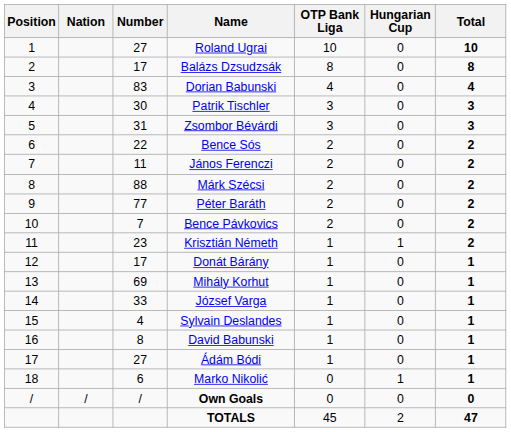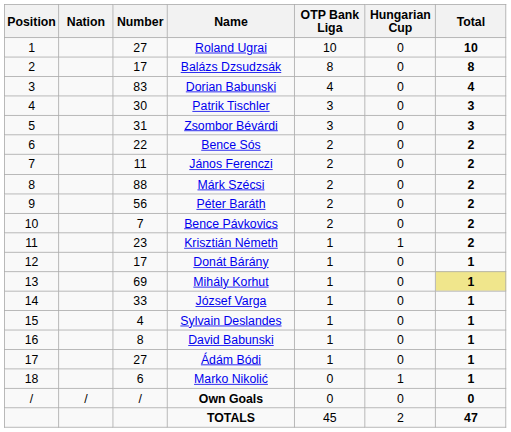 <table class="wikitable" style="font-size: 95%; text-align: center;">
 <tr>
 <th width=60>Position</th>
 <th width=60>Nation</th>
 <th width=60>Number</th>
 <th width=150>Name</th>
 <th width=80>OTP Bank Liga</th>
 <th width=80>Hungarian Cup</th>
 <th width=80>Total</th>
 </tr>
 <tr>
 <td>1</td>
 <td></td>
 <td>27</td>
 <td><a href='#'>Roland Ugrai</a></td>
 <td>10</td>
 <td>0</td>
 <td><strong>10</strong></td>
 </tr>
 <tr>
 <td>2</td>
 <td></td>
 <td>17</td>
 <td><a href='#'>Balázs Dzsudzsák</a></td>
 <td>8</td>
 <td>0</td>
 <td><strong>8</strong></td>
 </tr>
 <tr>
 <td>3</td>
 <td></td>
 <td>83</td>
 <td><a href='#'>Dorian Babunski</a></td>
 <td>4</td>
 <td>0</td>
 <td><strong>4</strong></td>
 </tr>
 <tr>
 <td>4</td>
 <td></td>
 <td>30</td>
 <td><a href='#'>Patrik Tischler</a></td>
 <td>3</td>
 <td>0</td>
 <td><strong>3</strong></td>
 </tr>
 <tr>
 <td>5</td>
 <td></td>
 <td>31</td>
 <td><a href='#'>Zsombor Bévárdi</a></td>
 <td>3</td>
 <td>0</td>
 <td><strong>3</strong></td>
 </tr>
 <tr>
 <td>6</td>
 <td></td>
 <td>22</td>
 <td><a href='#'>Bence Sós</a></td>
 <td>2</td>
 <td>0</td>
 <td><strong>2</strong></td>
 </tr>
 <tr>
 <td>7</td>
 <td></td>
 <td>11</td>
 <td><a href='#'>János Ferenczi</a></td>
 <td>2</td>
 <td>0</td>
 <td><strong>2</strong></td>
 </tr>
 <tr>
 <td>8</td>
 <td></td>
 <td>88</td>
 <td><a href='#'>Márk Szécsi</a></td>
 <td>2</td>
 <td>0</td>
 <td><strong>2</strong></td>
 </tr>
 <tr>
 <td>9</td>
 <td></td>
-<td>77</td>
+<td>56</td>
 <td><a href='#'>Péter Baráth</a></td>
 <td>2</td>
 <td>0</td>
 <td><strong>2</strong></td>
 </tr>
 <tr>
 <td>10</td>
 <td></td>
 <td>7</td>
 <td><a href='#'>Bence Pávkovics</a></td>
 <td>2</td>
 <td>0</td>
 <td><strong>2</strong></td>
 </tr>
 <tr>
 <td>11</td>
 <td></td>
 <td>23</td>
 <td><a href='#'>Krisztián Németh</a></td>
 <td>1</td>
 <td>1</td>
 <td><strong>2</strong></td>
 </tr>
 <tr>
 <td>12</td>
 <td></td>
 <td>17</td>
 <td><a href='#'>Donát Bárány</a></td>
 <td>1</td>
 <td>0</td>
 <td><strong>1</strong></td>
 </tr>
 <tr>
 <td>13</td>
 <td></td>
 <td>69</td>
 <td><a href='#'>Mihály Korhut</a></td>
 <td>1</td>
 <td>0</td>
-<td><strong>1</strong></td>
+<td style="background: khaki;"><strong>1</strong></td>
 </tr>
 <tr>
 <td>14</td>
 <td></td>
 <td>33</td>
 <td><a href='#'>József Varga</a></td>
 <td>1</td>
 <td>0</td>
 <td><strong>1</strong></td>
 </tr>
 <tr>
 <td>15</td>
 <td></td>
 <td>4</td>
 <td><a href='#'>Sylvain Deslandes</a></td>
 <td>1</td>
 <td>0</td>
 <td><strong>1</strong></td>
 </tr>
 <tr>
 <td>16</td>
 <td></td>
 <td>8</td>
 <td><a href='#'>David Babunski</a></td>
 <td>1</td>
 <td>0</td>
 <td><strong>1</strong></td>
 </tr>
 <tr>
 <td>17</td>
 <td></td>
 <td>27</td>
 <td><a href='#'>Ádám Bódi</a></td>
 <td>1</td>
 <td>0</td>
 <td><strong>1</strong></td>
 </tr>
 <tr>
 <td>18</td>
 <td></td>
 <td>6</td>
 <td><a href='#'>Marko Nikolić</a></td>
 <td>0</td>
 <td>1</td>
 <td><strong>1</strong></td>
 </tr>
 <tr>
 <td>/</td>
 <td>/</td>
 <td>/</td>
 <td><strong>Own Goals</strong></td>
 <td>0</td>
 <td>0</td>
 <td><strong>0</strong></td>
 </tr>
 <tr>
 <td></td>
 <td></td>
 <td></td>
 <td><strong>TOTALS</strong></td>
 <td>45</td>
 <td>2</td>
 <td><strong>47</strong></td>
 </tr>
 </table>
